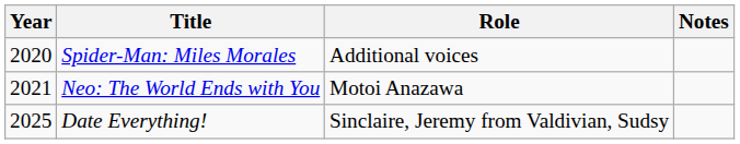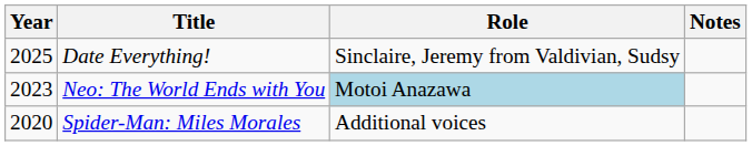 <table class="wikitable sortable">
 <tr>
 <th>Year</th>
 <th>Title</th>
 <th>Role</th>
 <th>Notes</th>
 </tr>
 <tr>
+<td>2025</td>
+<td><em>Date Everything!</em></td>
+<td>Sinclaire, Jeremy from Valdivian, Sudsy</td>
+<td></td>
+</tr>
+<tr>
+<td>2023</td>
+<td><em><a href='#'>Neo: The World Ends with You</a></em></td>
+<td style="background: lightblue;">Motoi Anazawa</td>
+<td></td>
+</tr>
+<tr>
 <td>2020</td>
 <td><em><a href='#'>Spider-Man: Miles Morales</a></em></td>
 <td>Additional voices</td>
 <td></td>
 </tr>
-<tr>
-<td>2021</td>
-<td><em><a href='#'>Neo: The World Ends with You</a></em></td>
-<td>Motoi Anazawa</td>
-<td></td>
-</tr>
-<tr>
-<td>2025</td>
-<td><em>Date Everything!</em></td>
-<td>Sinclaire, Jeremy from Valdivian, Sudsy</td>
-<td></td>
-</tr>
 </table>
